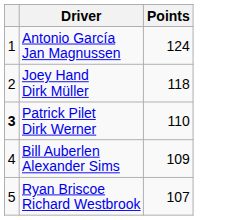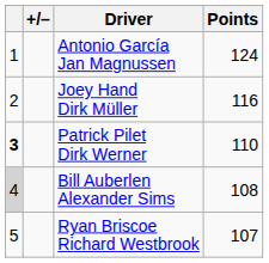 <table class="wikitable" style="font-size: 95%;">
 <tr>
 <th scope="col"></th>
+<th scope="col">+/–</th>
 <th scope="col">Driver</th>
 <th scope="col">Points</th>
 </tr>
 <tr>
 <td align=center>1</td>
+<td align="left"></td>
 <td> <a href='#'>Antonio García</a><br> <a href='#'>Jan Magnussen</a></td>
 <td align=right>124</td>
 </tr>
 <tr>
 <td align=center>2</td>
+<td align="left"></td>
 <td> <a href='#'>Joey Hand</a><br> <a href='#'>Dirk Müller</a></td>
-<td align=right>118</td>
+<td align=right>116</td>
 </tr>
 <tr>
 <td align=center><strong>3</strong></td>
+<td align="left"></td>
 <td> <a href='#'>Patrick Pilet</a><br> <a href='#'>Dirk Werner</a></td>
 <td align=right>110</td>
 </tr>
 <tr>
-<td align=center>4</td>
+<td align=center style="background: lightgrey;">4</td>
+<td align="left"></td>
 <td> <a href='#'>Bill Auberlen</a><br> <a href='#'>Alexander Sims</a></td>
-<td align=right>109</td>
+<td align=right>108</td>
 </tr>
 <tr>
 <td align=center>5</td>
+<td align="left"></td>
 <td> <a href='#'>Ryan Briscoe</a><br> <a href='#'>Richard Westbrook</a></td>
 <td align=right>107</td>
 </tr>
 </table>
